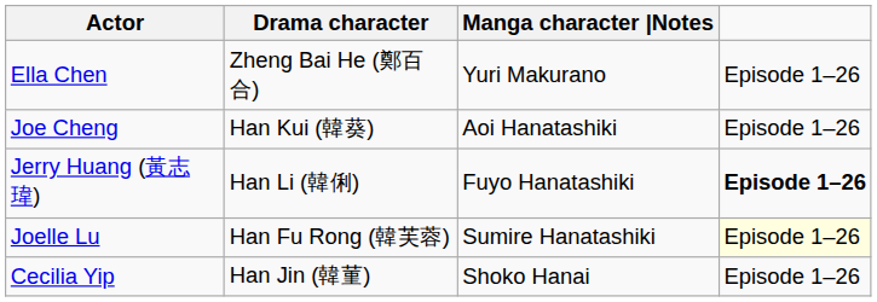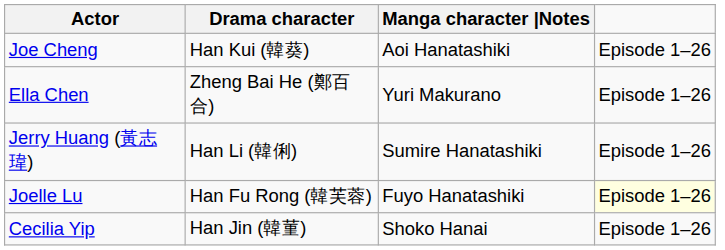 <table class="wikitable">
 <tr>
 <th width="150px">Actor</th>
 <th width="160px">Drama character</th>
 <th>Manga character |Notes</th>
+</tr>
+<tr>
+<td><a href='#'>Joe Cheng</a></td>
+<td>Han Kui (韓葵)</td>
+<td>Aoi Hanatashiki</td>
+<td>Episode 1–26</td>
 </tr>
 <tr>
 <td><a href='#'>Ella Chen</a></td>
 <td>Zheng Bai He (鄭百合)</td>
 <td>Yuri Makurano</td>
 <td>Episode 1–26</td>
 </tr>
 <tr>
-<td><a href='#'>Joe Cheng</a></td>
-<td>Han Kui (韓葵)</td>
-<td>Aoi Hanatashiki</td>
-<td>Episode 1–26</td>
-</tr>
-<tr>
 <td><a href='#'>Jerry Huang</a> (<a href='#'>黃志瑋</a>)</td>
 <td>Han Li (韓俐)</td>
-<td>Fuyo Hanatashiki</td>
-<td><strong>Episode 1–26</strong></td>
+<td>Sumire Hanatashiki</td>
+<td>Episode 1–26</td>
 </tr>
 <tr>
 <td><a href='#'>Joelle Lu</a></td>
 <td>Han Fu Rong (韓芙蓉)</td>
-<td>Sumire Hanatashiki</td>
+<td>Fuyo Hanatashiki</td>
 <td style="background: lightyellow;">Episode 1–26</td>
 </tr>
 <tr>
 <td><a href='#'>Cecilia Yip</a></td>
 <td>Han Jin (韓菫)</td>
 <td>Shoko Hanai</td>
 <td>Episode 1–26</td>
 </tr>
 </table>
